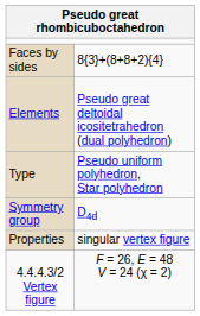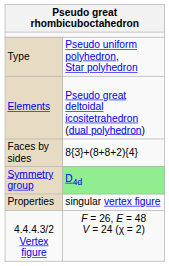 <table class=wikitable align=right width="250">
 <tr>
 <th bgcolor=#e7dcc3 colspan=2>Pseudo great rhombicuboctahedron</th>
 </tr>
 <tr>
 <td align=center colspan=2></td>
 </tr>
 <tr>
-<td bgcolor=#e7dcc3>Faces by sides</td>
-<td>8{3}+(8+8+2){4}</td>
+<td bgcolor=#e7dcc3>Type</td>
+<td><a href='#'>Pseudo uniform polyhedron</a>,<br><a href='#'>Star polyhedron</a></td>
 </tr>
 <tr>
 <td bgcolor=#e7dcc3><a href='#'>Elements</a></td>
 <td><br><a href='#'>Pseudo great deltoidal icositetrahedron</a><br>(<a href='#'>dual polyhedron</a>)</td>
 </tr>
 <tr>
-<td bgcolor=#e7dcc3>Type</td>
-<td><a href='#'>Pseudo uniform polyhedron</a>,<br><a href='#'>Star polyhedron</a></td>
+<td bgcolor=#e7dcc3>Faces by sides</td>
+<td>8{3}+(8+8+2){4}</td>
 </tr>
 <tr>
 <td bgcolor=#e7dcc3><a href='#'>Symmetry group</a></td>
-<td><a href='#'>D<sub>4d</sub></a></td>
+<td style="background: lightgreen;"><a href='#'>D<sub>4d</sub></a></td>
 </tr>
 <tr>
 <td bgcolor=#e7dcc3>Properties</td>
 <td>singular <a href='#'>vertex figure</a></td>
 </tr>
 <tr align=center valign=top>
 <td><br>4.4.4.3/2<br><a href='#'>Vertex figure</a></td>
 <td><em>F</em> = 26, <em>E</em> = 48<br><em>V</em> = 24 (χ = 2)</td>
 </tr>
 </table>
